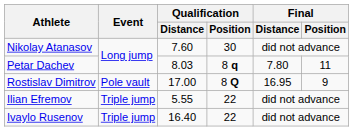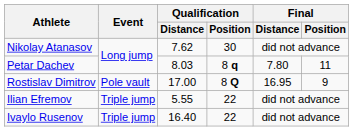 <table class=wikitable style="font-size:90%">
 <tr>
 <th rowspan="2">Athlete</th>
 <th rowspan="2">Event</th>
 <th colspan="2">Qualification</th>
 <th colspan="2">Final</th>
 </tr>
 <tr style="font-size:95%">
 <th>Distance</th>
 <th>Position</th>
 <th>Distance</th>
 <th>Position</th>
 </tr>
 <tr align=center>
 <td align=left><a href='#'>Nikolay Atanasov</a></td>
 <td align=left rowspan=2><a href='#'>Long jump</a></td>
-<td>7.60</td>
+<td>7.62</td>
 <td>30</td>
 <td colspan=2>did not advance</td>
 </tr>
 <tr align=center>
 <td align=left><a href='#'>Petar Dachev</a></td>
 <td>8.03</td>
 <td>8 <strong>q</strong></td>
 <td>7.80</td>
 <td>11</td>
 </tr>
 <tr align=center>
 <td align=left><a href='#'>Rostislav Dimitrov</a></td>
 <td align=left><a href='#'>Pole vault</a></td>
 <td>17.00</td>
 <td>8 <strong>Q</strong></td>
 <td>16.95</td>
 <td>9</td>
 </tr>
 <tr align=center>
 <td align=left><a href='#'>Ilian Efremov</a></td>
 <td align=left><a href='#'>Triple jump</a></td>
 <td>5.55</td>
 <td>22</td>
 <td colspan=2>did not advance</td>
 </tr>
 <tr align=center>
 <td align=left><a href='#'>Ivaylo Rusenov</a></td>
 <td align=left><a href='#'>Triple jump</a></td>
 <td>16.40</td>
 <td>22</td>
 <td colspan=2>did not advance</td>
 </tr>
 </table>
